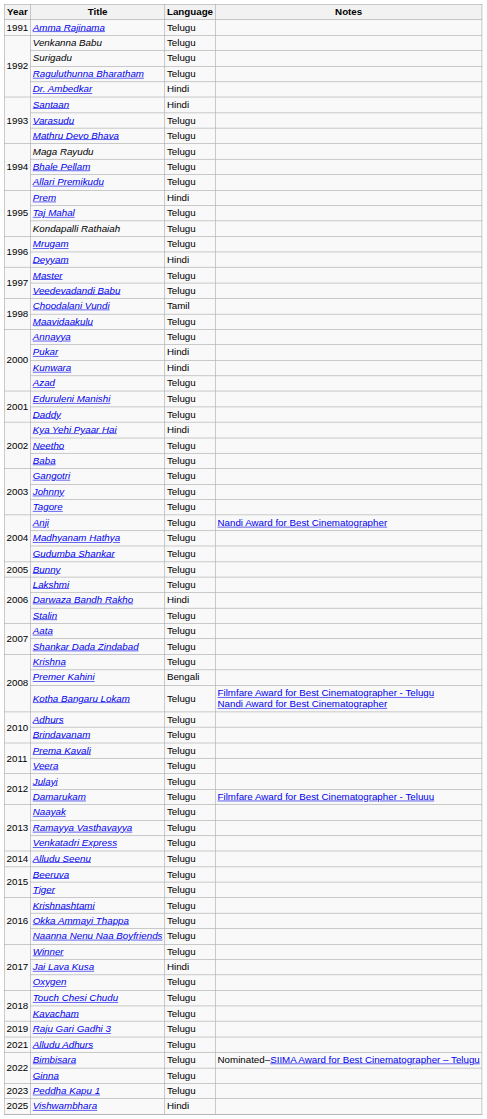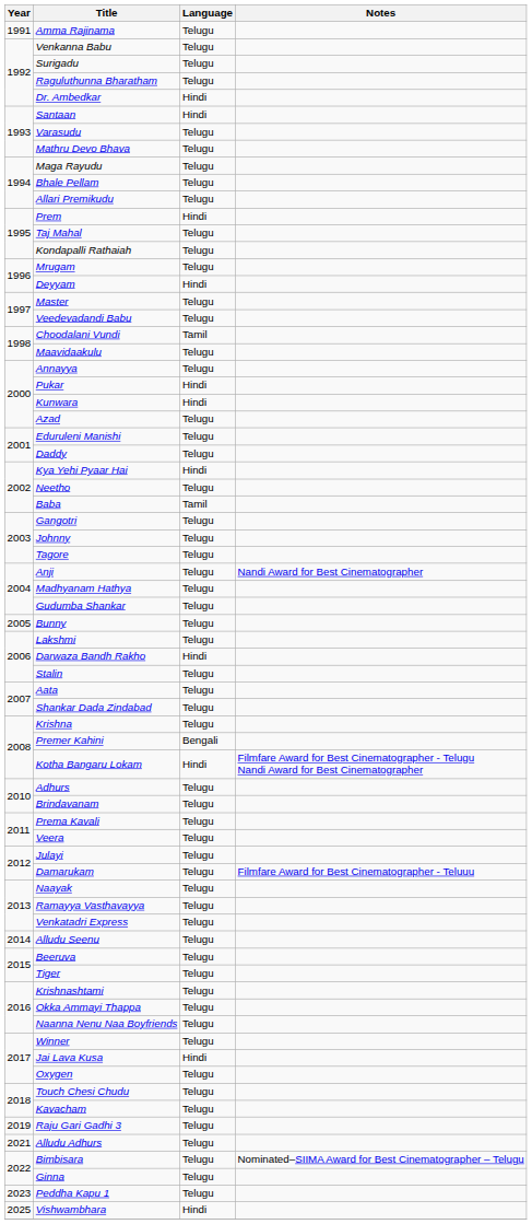 <table class="wikitable sortable">
 <tr>
 <th>Year</th>
 <th>Title</th>
 <th>Language</th>
 <th class="unsortable">Notes</th>
 </tr>
 <tr>
 <td>1991</td>
 <td><em><a href='#'>Amma Rajinama</a></em></td>
 <td>Telugu</td>
 <td></td>
 </tr>
 <tr>
 <td rowspan="4">1992</td>
 <td><em>Venkanna Babu</em></td>
 <td>Telugu</td>
 <td></td>
 </tr>
 <tr>
 <td><em>Surigadu</em></td>
 <td>Telugu</td>
 <td></td>
 </tr>
 <tr>
 <td><em><a href='#'>Raguluthunna Bharatham</a></em></td>
 <td>Telugu</td>
 <td></td>
 </tr>
 <tr>
 <td><em><a href='#'>Dr. Ambedkar</a></em></td>
 <td>Hindi</td>
 <td></td>
 </tr>
 <tr>
 <td rowspan="3">1993</td>
 <td><em><a href='#'>Santaan</a></em></td>
 <td>Hindi</td>
 <td></td>
 </tr>
 <tr>
 <td><em><a href='#'>Varasudu</a></em></td>
 <td>Telugu</td>
 <td></td>
 </tr>
 <tr>
 <td><em><a href='#'>Mathru Devo Bhava</a></em></td>
 <td>Telugu</td>
 <td></td>
 </tr>
 <tr>
 <td rowspan="3">1994</td>
 <td><em>Maga Rayudu</em></td>
 <td>Telugu</td>
 <td></td>
 </tr>
 <tr>
 <td><em><a href='#'>Bhale Pellam</a></em></td>
 <td>Telugu</td>
 <td></td>
 </tr>
 <tr>
 <td><em><a href='#'>Allari Premikudu</a></em></td>
 <td>Telugu</td>
 <td></td>
 </tr>
 <tr>
 <td rowspan="3">1995</td>
 <td><em><a href='#'>Prem</a></em></td>
 <td>Hindi</td>
 <td></td>
 </tr>
 <tr>
 <td><em><a href='#'>Taj Mahal</a></em></td>
 <td>Telugu</td>
 <td></td>
 </tr>
 <tr>
 <td><em>Kondapalli Rathaiah</em></td>
 <td>Telugu</td>
 <td></td>
 </tr>
 <tr>
 <td rowspan="2">1996</td>
 <td><em><a href='#'>Mrugam</a></em></td>
 <td>Telugu</td>
 <td></td>
 </tr>
 <tr>
 <td><em><a href='#'>Deyyam</a></em></td>
 <td>Hindi</td>
 <td></td>
 </tr>
 <tr>
 <td rowspan="2">1997</td>
 <td><em><a href='#'>Master</a></em></td>
 <td>Telugu</td>
 <td></td>
 </tr>
 <tr>
 <td><em><a href='#'>Veedevadandi Babu</a></em></td>
 <td>Telugu</td>
 <td></td>
 </tr>
 <tr>
 <td rowspan="2">1998</td>
 <td><em><a href='#'>Choodalani Vundi</a></em></td>
 <td>Tamil</td>
 <td></td>
 </tr>
 <tr>
 <td><em><a href='#'>Maavidaakulu</a></em></td>
 <td>Telugu</td>
 <td></td>
 </tr>
 <tr>
 <td rowspan="4">2000</td>
 <td><em><a href='#'>Annayya</a></em></td>
 <td>Telugu</td>
 <td></td>
 </tr>
 <tr>
 <td><em><a href='#'>Pukar</a></em></td>
 <td>Hindi</td>
 <td></td>
 </tr>
 <tr>
 <td><em><a href='#'>Kunwara</a></em></td>
 <td>Hindi</td>
 <td></td>
 </tr>
 <tr>
 <td><em><a href='#'>Azad</a></em></td>
 <td>Telugu</td>
 <td></td>
 </tr>
 <tr>
 <td rowspan="2">2001</td>
 <td><em><a href='#'>Eduruleni Manishi</a></em></td>
 <td>Telugu</td>
 <td></td>
 </tr>
 <tr>
 <td><em><a href='#'>Daddy</a></em></td>
 <td>Telugu</td>
 <td></td>
 </tr>
 <tr>
 <td rowspan="3">2002</td>
 <td><em><a href='#'>Kya Yehi Pyaar Hai</a></em></td>
 <td>Hindi</td>
 <td></td>
 </tr>
 <tr>
 <td><em><a href='#'>Neetho</a></em></td>
 <td>Telugu</td>
 <td></td>
 </tr>
 <tr>
 <td><em><a href='#'>Baba</a></em></td>
-<td>Telugu</td>
+<td>Tamil</td>
 <td></td>
 </tr>
 <tr>
 <td rowspan="3">2003</td>
 <td><em><a href='#'>Gangotri</a></em></td>
 <td>Telugu</td>
 <td></td>
 </tr>
 <tr>
 <td><em><a href='#'>Johnny</a></em></td>
 <td>Telugu</td>
 <td></td>
 </tr>
 <tr>
 <td><em><a href='#'>Tagore</a></em></td>
 <td>Telugu</td>
 <td></td>
 </tr>
 <tr>
 <td rowspan="3">2004</td>
 <td><em><a href='#'>Anji</a></em></td>
 <td>Telugu</td>
 <td><a href='#'>Nandi Award for Best Cinematographer</a></td>
 </tr>
 <tr>
 <td><em><a href='#'>Madhyanam Hathya</a></em></td>
 <td>Telugu</td>
 <td></td>
 </tr>
 <tr>
 <td><em><a href='#'>Gudumba Shankar</a></em></td>
 <td>Telugu</td>
 <td></td>
 </tr>
 <tr>
 <td>2005</td>
 <td><em><a href='#'>Bunny</a></em></td>
 <td>Telugu</td>
 <td></td>
 </tr>
 <tr>
 <td rowspan="3">2006</td>
 <td><em><a href='#'>Lakshmi</a></em></td>
 <td>Telugu</td>
 <td></td>
 </tr>
 <tr>
 <td><em><a href='#'>Darwaza Bandh Rakho</a></em></td>
 <td>Hindi</td>
 <td></td>
 </tr>
 <tr>
 <td><em><a href='#'>Stalin</a></em></td>
 <td>Telugu</td>
 <td></td>
 </tr>
 <tr>
 <td rowspan="2">2007</td>
 <td><em><a href='#'>Aata</a></em></td>
 <td>Telugu</td>
 <td></td>
 </tr>
 <tr>
 <td><em><a href='#'>Shankar Dada Zindabad</a></em></td>
 <td>Telugu</td>
 <td></td>
 </tr>
 <tr>
 <td rowspan="3">2008</td>
 <td><em><a href='#'>Krishna</a></em></td>
 <td>Telugu</td>
 <td></td>
 </tr>
 <tr>
 <td><em><a href='#'>Premer Kahini</a></em></td>
 <td>Bengali</td>
 <td></td>
 </tr>
 <tr>
 <td><em><a href='#'>Kotha Bangaru Lokam</a></em></td>
-<td>Telugu</td>
+<td>Hindi</td>
 <td><a href='#'>Filmfare Award for Best Cinematographer - Telugu</a><br><a href='#'>Nandi Award for Best Cinematographer</a></td>
 </tr>
 <tr>
 <td rowspan="2">2010</td>
 <td><em><a href='#'>Adhurs</a></em></td>
 <td>Telugu</td>
 <td></td>
 </tr>
 <tr>
 <td><em><a href='#'>Brindavanam</a></em></td>
 <td>Telugu</td>
 <td></td>
 </tr>
 <tr>
 <td rowspan="2">2011</td>
 <td><em><a href='#'>Prema Kavali</a></em></td>
 <td>Telugu</td>
 <td></td>
 </tr>
 <tr>
 <td><em><a href='#'>Veera</a></em></td>
 <td>Telugu</td>
 <td></td>
 </tr>
 <tr>
 <td rowspan="2">2012</td>
 <td><em><a href='#'>Julayi</a></em></td>
 <td>Telugu</td>
 <td></td>
 </tr>
 <tr>
 <td><em><a href='#'>Damarukam</a></em></td>
 <td>Telugu</td>
 <td><a href='#'>Filmfare Award for Best Cinematographer - Teluuu</a></td>
 </tr>
 <tr>
 <td rowspan="3">2013</td>
 <td><em><a href='#'>Naayak</a></em></td>
 <td>Telugu</td>
 <td></td>
 </tr>
 <tr>
 <td><em><a href='#'>Ramayya Vasthavayya</a></em></td>
 <td>Telugu</td>
 <td></td>
 </tr>
 <tr>
 <td><em><a href='#'>Venkatadri Express</a></em></td>
 <td>Telugu</td>
 <td></td>
 </tr>
 <tr>
 <td>2014</td>
 <td><em><a href='#'>Alludu Seenu</a></em></td>
 <td>Telugu</td>
 <td></td>
 </tr>
 <tr>
 <td rowspan="2">2015</td>
 <td><em><a href='#'>Beeruva</a></em></td>
 <td>Telugu</td>
 <td></td>
 </tr>
 <tr>
 <td><em><a href='#'>Tiger</a></em></td>
 <td>Telugu</td>
 <td></td>
 </tr>
 <tr>
 <td rowspan="3">2016</td>
 <td><em><a href='#'>Krishnashtami</a></em></td>
 <td>Telugu</td>
 <td></td>
 </tr>
 <tr>
 <td><em><a href='#'>Okka Ammayi Thappa</a></em></td>
 <td>Telugu</td>
 <td></td>
 </tr>
 <tr>
 <td><em><a href='#'>Naanna Nenu Naa Boyfriends</a></em></td>
 <td>Telugu</td>
 <td></td>
 </tr>
 <tr>
 <td rowspan="3">2017</td>
 <td><em><a href='#'>Winner</a></em></td>
 <td>Telugu</td>
 <td></td>
 </tr>
 <tr>
 <td><em><a href='#'>Jai Lava Kusa</a></em></td>
 <td>Hindi</td>
 <td></td>
 </tr>
 <tr>
 <td><em><a href='#'>Oxygen</a></em></td>
 <td>Telugu</td>
 <td></td>
 </tr>
 <tr>
 <td rowspan="2">2018</td>
 <td><em><a href='#'>Touch Chesi Chudu</a></em></td>
 <td>Telugu</td>
 <td></td>
 </tr>
 <tr>
 <td><em><a href='#'>Kavacham</a></em></td>
 <td>Telugu</td>
 <td></td>
 </tr>
 <tr>
 <td>2019</td>
 <td><em><a href='#'>Raju Gari Gadhi 3</a></em></td>
 <td>Telugu</td>
 <td></td>
 </tr>
 <tr>
 <td>2021</td>
 <td><em><a href='#'>Alludu Adhurs</a></em></td>
 <td>Telugu</td>
 <td></td>
 </tr>
 <tr>
 <td rowspan="2">2022</td>
 <td><em><a href='#'>Bimbisara</a></em></td>
 <td>Telugu</td>
 <td>Nominated–<a href='#'>SIIMA Award for Best Cinematographer – Telugu</a></td>
 </tr>
 <tr>
 <td><em><a href='#'>Ginna</a></em></td>
 <td>Telugu</td>
 <td></td>
 </tr>
 <tr>
 <td>2023</td>
 <td><em><a href='#'>Peddha Kapu 1</a></em></td>
 <td>Telugu</td>
 <td></td>
 </tr>
 <tr>
 <td>2025</td>
 <td><em><a href='#'>Vishwambhara</a></em></td>
 <td>Hindi</td>
 <td></td>
 </tr>
 <tr>
 </tr>
 </table>
